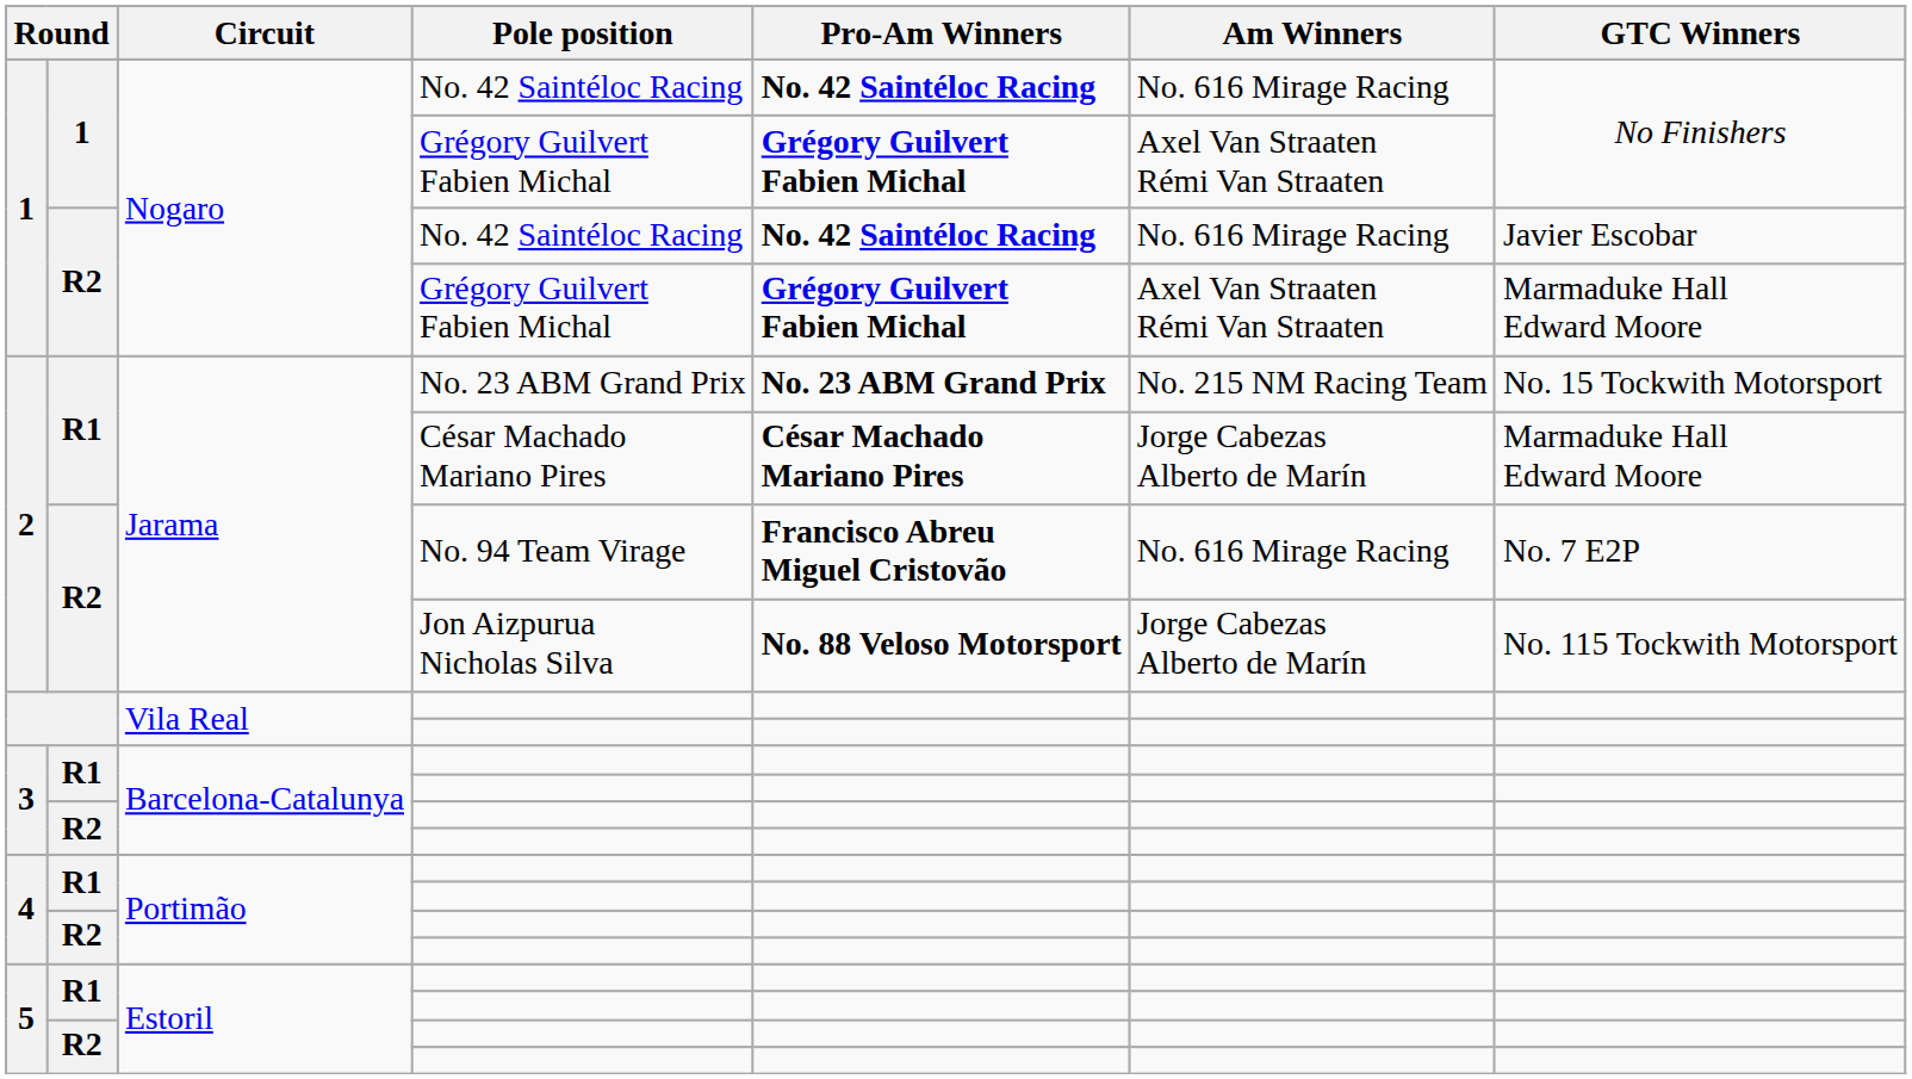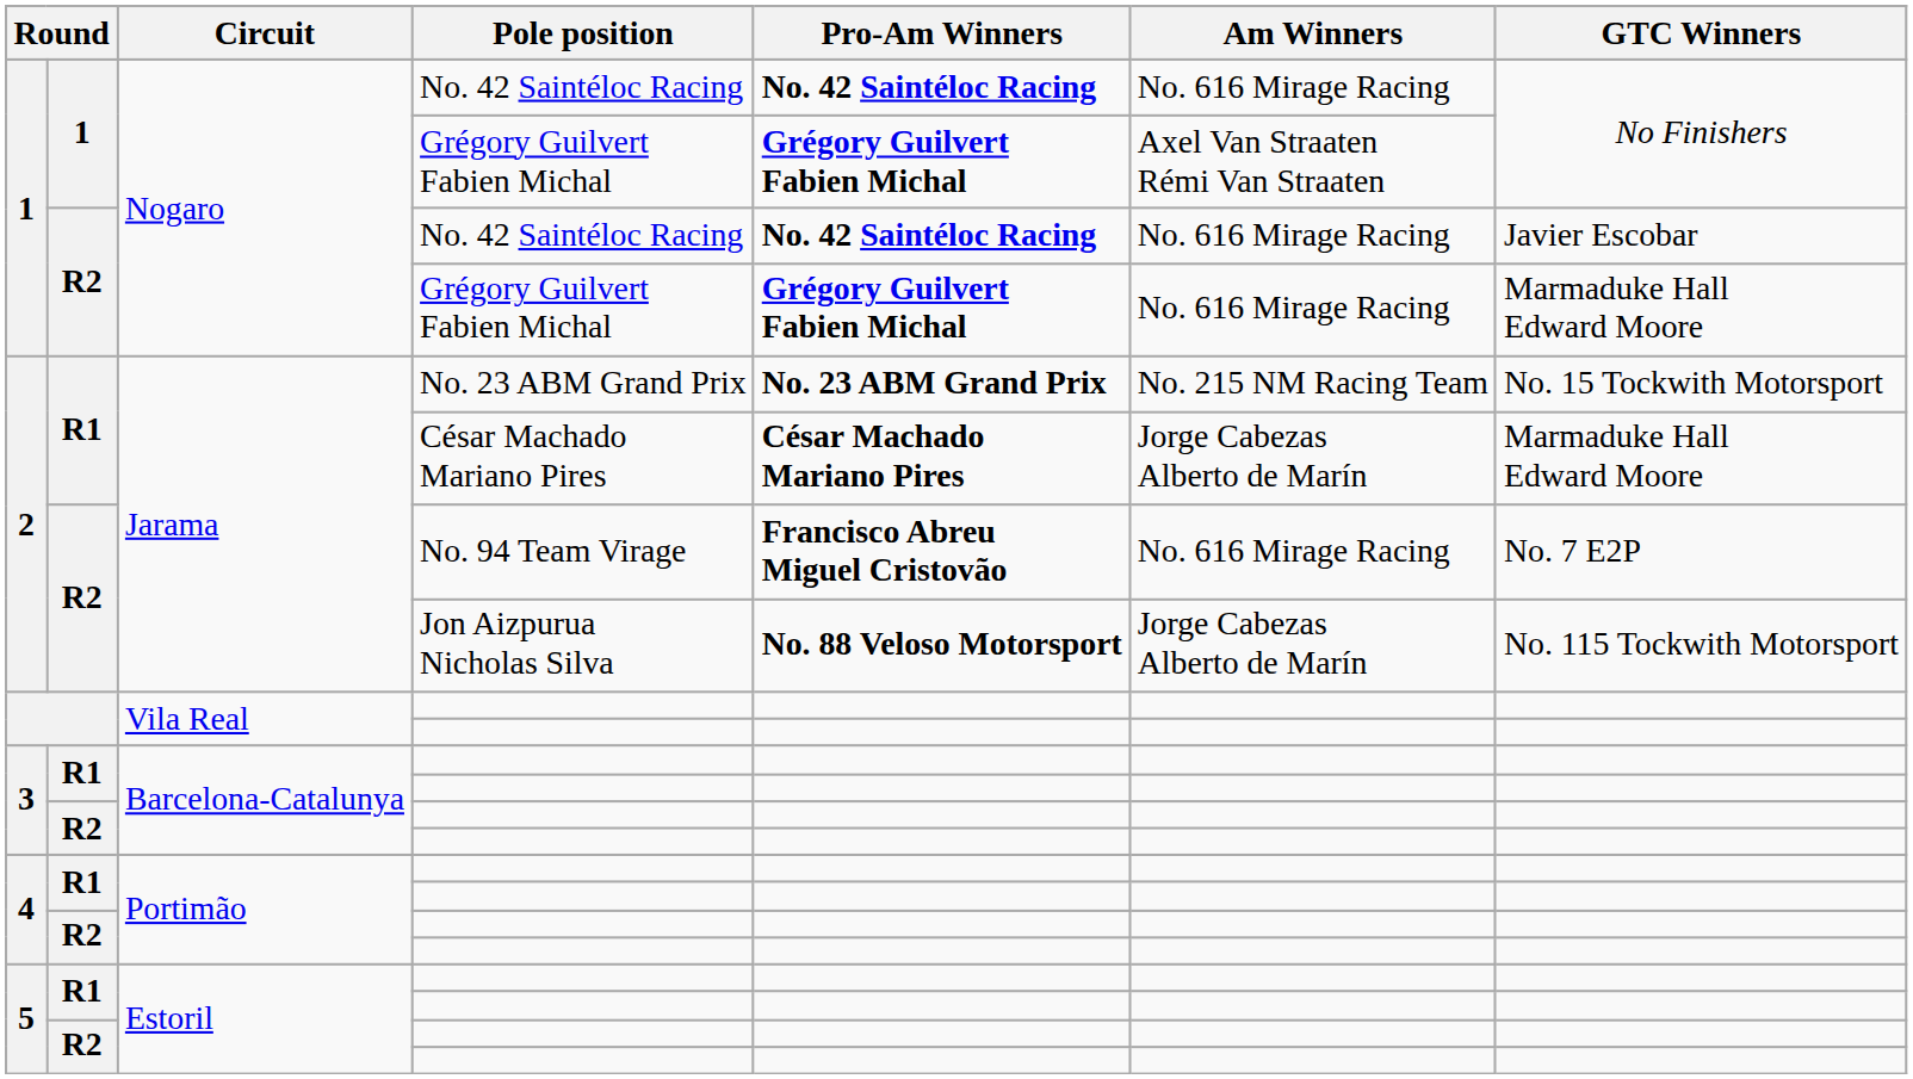 <table class="wikitable" style="font-size:85%;">
 <tr>
 <th colspan=2>Round</th>
 <th>Circuit</th>
 <th>Pole position</th>
 <th>Pro-Am Winners</th>
 <th>Am Winners</th>
 <th>GTC Winners</th>
 </tr>
 <tr>
 <th rowspan=4>1</th>
 <th rowspan=2>1</th>
 <td rowspan=4> <a href='#'>Nogaro</a></td>
 <td> No. 42 <a href='#'>Saintéloc Racing</a></td>
 <td><strong> No. 42 <a href='#'>Saintéloc Racing</a></strong></td>
 <td> No. 616 Mirage Racing</td>
 <td rowspan=2 align=center><em>No Finishers</em></td>
 </tr>
 <tr>
 <td> <a href='#'>Grégory Guilvert</a><br> Fabien Michal</td>
 <td><strong> <a href='#'>Grégory Guilvert</a><br> Fabien Michal</strong></td>
 <td> Axel Van Straaten<br> Rémi Van Straaten</td>
 </tr>
 <tr>
 <th rowspan=2>R2</th>
 <td> No. 42 <a href='#'>Saintéloc Racing</a></td>
 <td><strong> No. 42 <a href='#'>Saintéloc Racing</a></strong></td>
 <td> No. 616 Mirage Racing</td>
 <td> Javier Escobar</td>
 </tr>
 <tr>
 <td> <a href='#'>Grégory Guilvert</a><br> Fabien Michal</td>
 <td><strong> <a href='#'>Grégory Guilvert</a><br> Fabien Michal</strong></td>
-<td> Axel Van Straaten<br> Rémi Van Straaten</td>
+<td> No. 616 Mirage Racing</td>
 <td> Marmaduke Hall<br> Edward Moore</td>
 </tr>
 <tr>
 <th rowspan=4>2</th>
 <th rowspan=2>R1</th>
 <td rowspan=4> <a href='#'>Jarama</a></td>
 <td> No. 23 ABM Grand Prix</td>
 <td><strong> No. 23 ABM Grand Prix</strong></td>
 <td> No. 215 NM Racing Team</td>
 <td> No. 15 Tockwith Motorsport</td>
 </tr>
 <tr>
 <td> César Machado<br> Mariano Pires</td>
 <td><strong> César Machado<br> Mariano Pires</strong></td>
 <td> Jorge Cabezas<br> Alberto de Marín</td>
 <td> Marmaduke Hall<br> Edward Moore</td>
 </tr>
 <tr>
 <th rowspan=2>R2</th>
 <td> No. 94 Team Virage</td>
 <td><strong> Francisco Abreu<br> Miguel Cristovão</strong></td>
 <td> No. 616 Mirage Racing</td>
 <td> No. 7 E2P</td>
 </tr>
 <tr>
 <td> Jon Aizpurua<br> Nicholas Silva</td>
 <td><strong> No. 88 Veloso Motorsport</strong></td>
 <td> Jorge Cabezas<br> Alberto de Marín</td>
 <td> No. 115 Tockwith Motorsport</td>
 </tr>
 <tr>
 <th rowspan=2 colspan=2></th>
 <td rowspan=2> <a href='#'>Vila Real</a></td>
 <td></td>
 <td></td>
 <td></td>
 <td></td>
 </tr>
 <tr>
 <td></td>
 <td></td>
 <td></td>
 <td></td>
 </tr>
 <tr>
 <th rowspan=4>3</th>
 <th rowspan=2>R1</th>
 <td rowspan=4> <a href='#'>Barcelona-Catalunya</a></td>
 <td></td>
 <td></td>
 <td></td>
 <td></td>
 </tr>
 <tr>
 <td></td>
 <td></td>
 <td></td>
 <td></td>
 </tr>
 <tr>
 <th rowspan=2>R2</th>
 <td></td>
 <td></td>
 <td></td>
 <td></td>
 </tr>
 <tr>
 <td></td>
 <td></td>
 <td></td>
 <td></td>
 </tr>
 <tr>
 <th rowspan=4>4</th>
 <th rowspan=2>R1</th>
 <td rowspan=4> <a href='#'>Portimão</a></td>
 <td></td>
 <td></td>
 <td></td>
 <td></td>
 </tr>
 <tr>
 <td></td>
 <td></td>
 <td></td>
 <td></td>
 </tr>
 <tr>
 <th rowspan=2>R2</th>
 <td></td>
 <td></td>
 <td></td>
 <td></td>
 </tr>
 <tr>
 <td></td>
 <td></td>
 <td></td>
 <td></td>
 </tr>
 <tr>
 <th rowspan=4>5</th>
 <th rowspan=2>R1</th>
 <td rowspan=4> <a href='#'>Estoril</a></td>
 <td></td>
 <td></td>
 <td></td>
 <td></td>
 </tr>
 <tr>
 <td></td>
 <td></td>
 <td></td>
 <td></td>
 </tr>
 <tr>
 <th rowspan=2>R2</th>
 <td></td>
 <td></td>
 <td></td>
 <td></td>
 </tr>
 <tr>
 <td></td>
 <td></td>
 <td></td>
 <td></td>
 </tr>
 </table>
